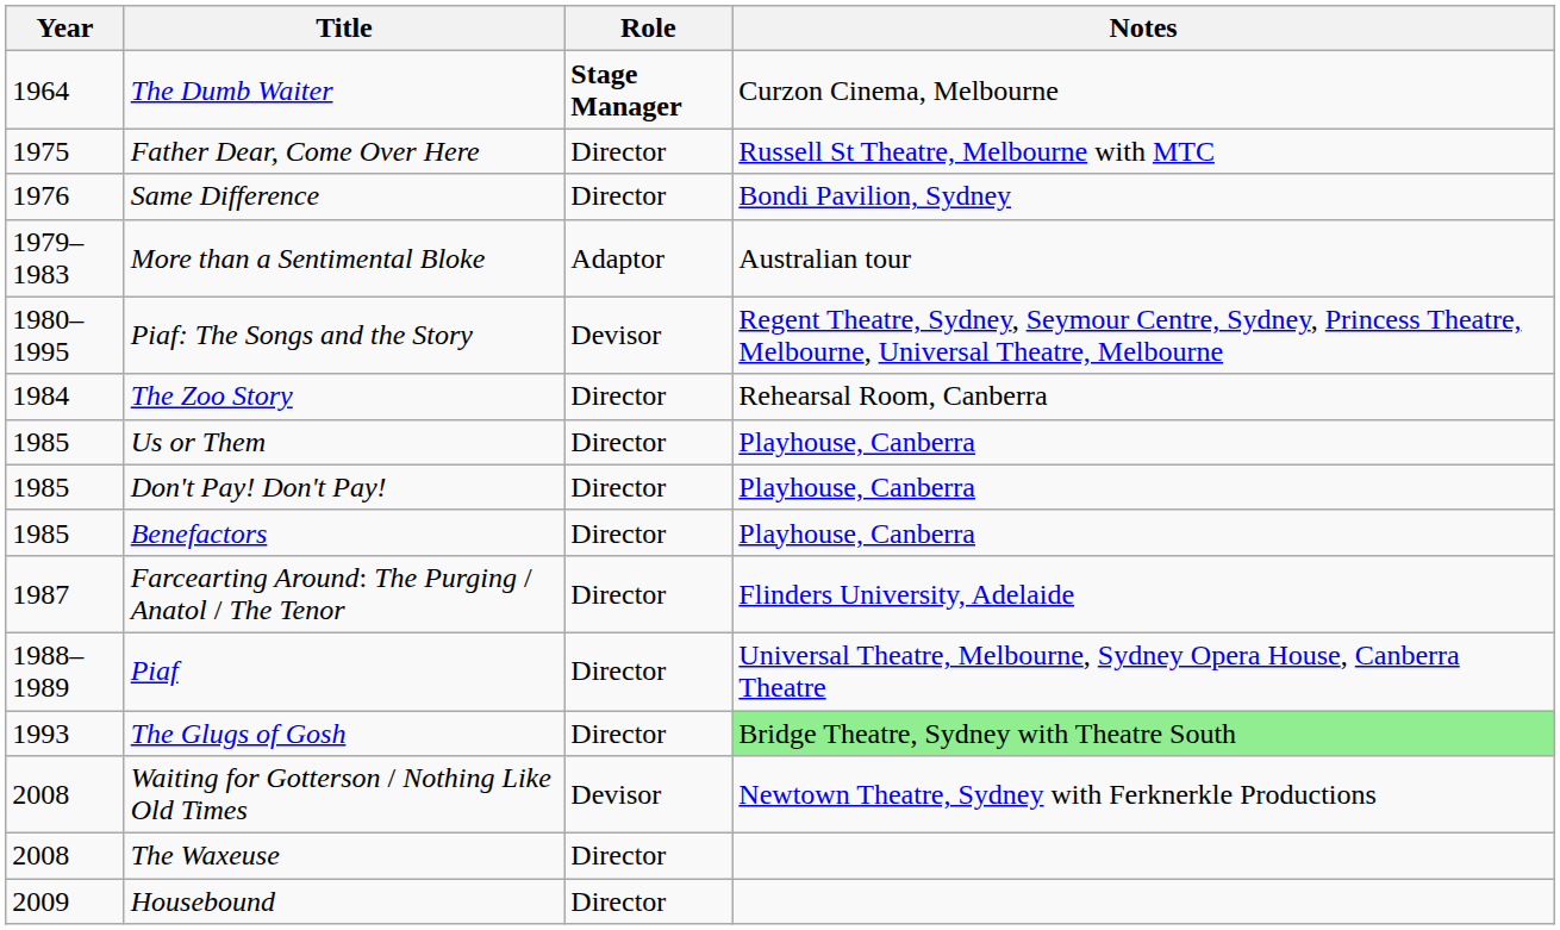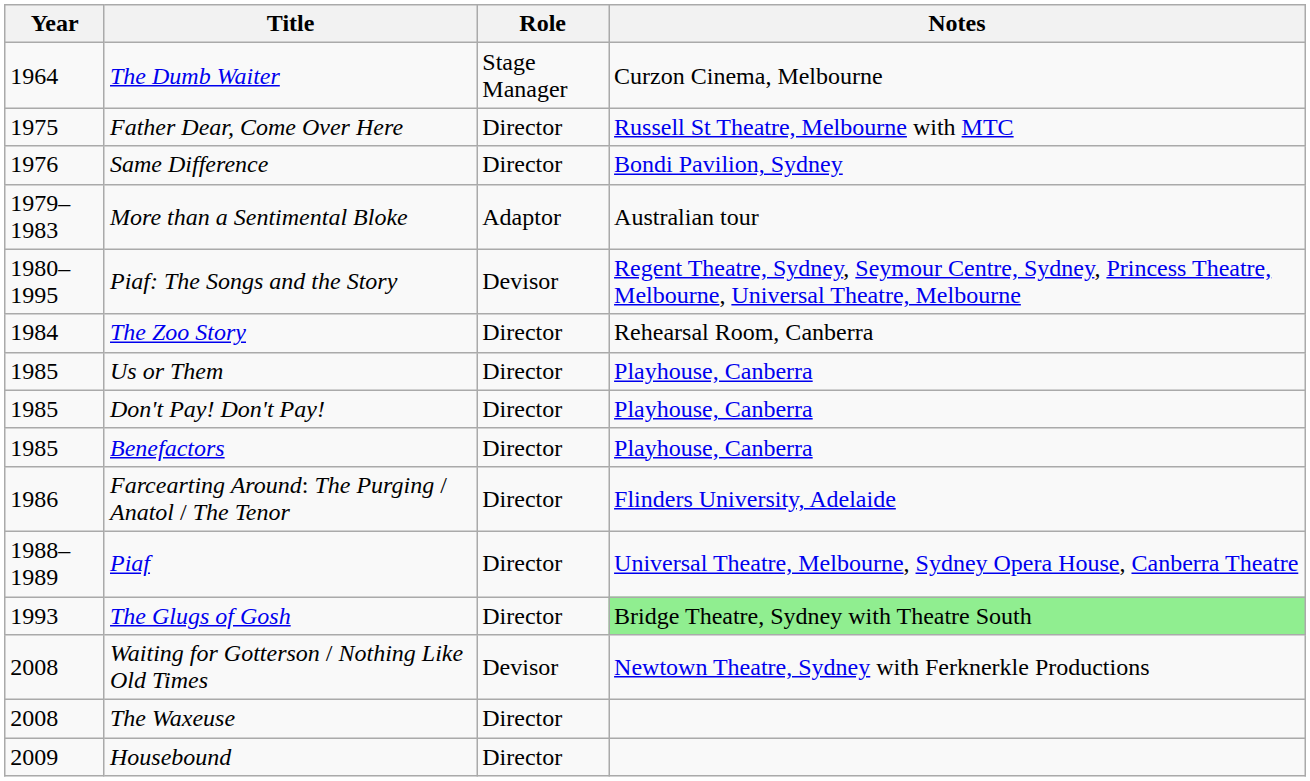 <table class=wikitable>
 <tr>
 <th>Year</th>
 <th>Title</th>
 <th>Role</th>
 <th>Notes</th>
 </tr>
 <tr>
 <td>1964</td>
 <td><em><a href='#'>The Dumb Waiter</a></em></td>
-<td><strong>Stage Manager</strong></td>
+<td>Stage Manager</td>
 <td>Curzon Cinema, Melbourne</td>
 </tr>
 <tr>
 <td>1975</td>
 <td><em>Father Dear, Come Over Here</em></td>
 <td>Director</td>
 <td><a href='#'>Russell St Theatre, Melbourne</a> with <a href='#'>MTC</a></td>
 </tr>
 <tr>
 <td>1976</td>
 <td><em>Same Difference</em></td>
 <td>Director</td>
 <td><a href='#'>Bondi Pavilion, Sydney</a></td>
 </tr>
 <tr>
 <td>1979–1983</td>
 <td><em>More than a Sentimental Bloke</em></td>
 <td>Adaptor</td>
 <td>Australian tour</td>
 </tr>
 <tr>
 <td>1980–1995</td>
 <td><em>Piaf: The Songs and the Story</em></td>
 <td>Devisor</td>
 <td><a href='#'>Regent Theatre, Sydney</a>, <a href='#'>Seymour Centre, Sydney</a>, <a href='#'>Princess Theatre, Melbourne</a>, <a href='#'>Universal Theatre, Melbourne</a></td>
 </tr>
 <tr>
 <td>1984</td>
 <td><em><a href='#'>The Zoo Story</a></em></td>
 <td>Director</td>
 <td>Rehearsal Room, Canberra</td>
 </tr>
 <tr>
 <td>1985</td>
 <td><em>Us or Them</em></td>
 <td>Director</td>
 <td><a href='#'>Playhouse, Canberra</a></td>
 </tr>
 <tr>
 <td>1985</td>
 <td><em>Don't Pay! Don't Pay!</em></td>
 <td>Director</td>
 <td><a href='#'>Playhouse, Canberra</a></td>
 </tr>
 <tr>
 <td>1985</td>
 <td><em><a href='#'>Benefactors</a></em></td>
 <td>Director</td>
 <td><a href='#'>Playhouse, Canberra</a></td>
 </tr>
 <tr>
-<td>1987</td>
+<td>1986</td>
 <td><em>Farcearting Around</em>: <em>The Purging</em> / <em>Anatol</em> / <em>The Tenor</em></td>
 <td>Director</td>
 <td><a href='#'>Flinders University, Adelaide</a></td>
 </tr>
 <tr>
 <td>1988–1989</td>
 <td><em><a href='#'>Piaf</a></em></td>
 <td>Director</td>
 <td><a href='#'>Universal Theatre, Melbourne</a>, <a href='#'>Sydney Opera House</a>, <a href='#'>Canberra Theatre</a></td>
 </tr>
 <tr>
 <td>1993</td>
 <td><em><a href='#'>The Glugs of Gosh</a></em></td>
 <td>Director</td>
 <td style="background: lightgreen;">Bridge Theatre, Sydney with Theatre South</td>
 </tr>
 <tr>
 <td>2008</td>
 <td><em>Waiting for Gotterson</em> / <em>Nothing Like Old Times</em></td>
 <td>Devisor</td>
 <td><a href='#'>Newtown Theatre, Sydney</a> with Ferknerkle Productions</td>
 </tr>
 <tr>
 <td>2008</td>
 <td><em>The Waxeuse</em></td>
 <td>Director</td>
 <td></td>
 </tr>
 <tr>
 <td>2009</td>
 <td><em>Housebound</em></td>
 <td>Director</td>
 <td></td>
 </tr>
 </table>
